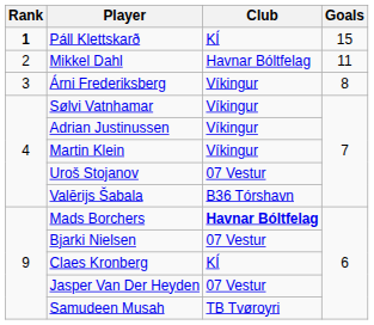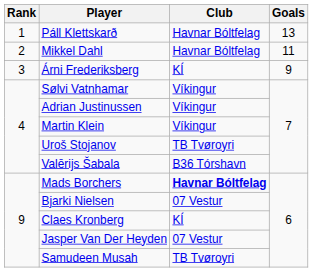 <table class="wikitable" style="text-align:center;">
 <tr>
 <th>Rank</th>
 <th>Player</th>
 <th>Club</th>
 <th>Goals</th>
 </tr>
 <tr>
-<td><strong>1</strong></td>
+<td>1</td>
 <td align="left"> <a href='#'>Páll Klettskarð</a></td>
-<td align="left"><a href='#'>KÍ</a></td>
-<td>15</td>
+<td align="left"><a href='#'>Havnar Bóltfelag</a></td>
+<td>13</td>
 </tr>
 <tr>
 <td>2</td>
 <td align="left"> <a href='#'>Mikkel Dahl</a></td>
 <td align="left"><a href='#'>Havnar Bóltfelag</a></td>
 <td>11</td>
 </tr>
 <tr>
 <td>3</td>
 <td align="left"> <a href='#'>Árni Frederiksberg</a></td>
-<td align="left"><a href='#'>Víkingur</a></td>
-<td>8</td>
+<td align="left"><a href='#'>KÍ</a></td>
+<td>9</td>
 </tr>
 <tr>
 <td rowspan="5">4</td>
 <td align="left"> <a href='#'>Sølvi Vatnhamar</a></td>
 <td align="left"><a href='#'>Víkingur</a></td>
 <td rowspan="5">7</td>
 </tr>
 <tr>
 <td align="left"> <a href='#'>Adrian Justinussen</a></td>
 <td align="left"><a href='#'>Víkingur</a></td>
 </tr>
 <tr>
 <td align="left"> <a href='#'>Martin Klein</a></td>
 <td align="left"><a href='#'>Víkingur</a></td>
 </tr>
 <tr>
 <td align="left"> <a href='#'>Uroš Stojanov</a></td>
-<td align="left"><a href='#'>07 Vestur</a></td>
+<td align="left"><a href='#'>TB Tvøroyri</a></td>
 </tr>
 <tr>
 <td align="left"> <a href='#'>Valērijs Šabala</a></td>
 <td align="left"><a href='#'>B36 Tórshavn</a></td>
 </tr>
 <tr>
 <td rowspan="5">9</td>
 <td align="left"> <a href='#'>Mads Borchers</a></td>
 <td align="left"><strong><a href='#'>Havnar Bóltfelag</a></strong></td>
 <td rowspan="5">6</td>
 </tr>
 <tr>
 <td align="left"> <a href='#'>Bjarki Nielsen</a></td>
 <td align="left"><a href='#'>07 Vestur</a></td>
 </tr>
 <tr>
 <td align="left"> <a href='#'>Claes Kronberg</a></td>
 <td align="left"><a href='#'>KÍ</a></td>
 </tr>
 <tr>
 <td align="left"> <a href='#'>Jasper Van Der Heyden</a></td>
 <td align="left"><a href='#'>07 Vestur</a></td>
 </tr>
 <tr>
 <td align="left"> <a href='#'>Samudeen Musah</a></td>
 <td align="left"><a href='#'>TB Tvøroyri</a></td>
 </tr>
 </table>
